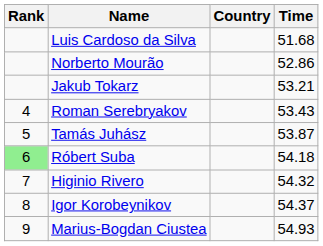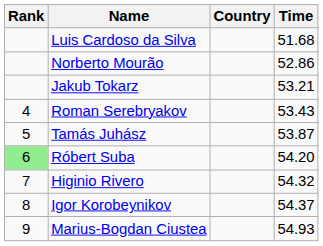 <table class="wikitable" style="text-align:center">
 <tr>
 <th>Rank</th>
 <th>Name</th>
 <th>Country</th>
 <th>Time</th>
 </tr>
 <tr>
 <td></td>
 <td align="left"><a href='#'>Luis Cardoso da Silva</a></td>
 <td align="left"></td>
 <td>51.68</td>
 </tr>
 <tr>
 <td></td>
 <td align="left"><a href='#'>Norberto Mourão</a></td>
 <td align="left"></td>
 <td>52.86</td>
 </tr>
 <tr>
 <td></td>
 <td align="left"><a href='#'>Jakub Tokarz</a></td>
 <td align="left"></td>
 <td>53.21</td>
 </tr>
 <tr>
 <td>4</td>
 <td align="left"><a href='#'>Roman Serebryakov</a></td>
 <td align="left"></td>
 <td>53.43</td>
 </tr>
 <tr>
 <td>5</td>
 <td align="left"><a href='#'>Tamás Juhász</a></td>
 <td align="left"></td>
 <td>53.87</td>
 </tr>
 <tr>
 <td style="background: lightgreen;">6</td>
 <td align="left"><a href='#'>Róbert Suba</a></td>
 <td align="left"></td>
-<td>54.18</td>
+<td>54.20</td>
 </tr>
 <tr>
 <td>7</td>
 <td align="left"><a href='#'>Higinio Rivero</a></td>
 <td align="left"></td>
 <td>54.32</td>
 </tr>
 <tr>
 <td>8</td>
 <td align="left"><a href='#'>Igor Korobeynikov</a></td>
 <td align="left"></td>
 <td>54.37</td>
 </tr>
 <tr>
 <td>9</td>
 <td align="left"><a href='#'>Marius-Bogdan Ciustea</a></td>
 <td align="left"></td>
 <td>54.93</td>
 </tr>
 </table>
